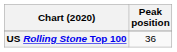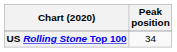 <table class="wikitable sortable plainrowheaders" style="text-align:center">
 <tr>
 <th>Chart (2020)</th>
 <th>Peak<br>position</th>
 </tr>
 <tr>
 </tr>
 <tr>
 </tr>
 <tr>
 </tr>
 <tr>
 <th scope="row">US <a href='#'><em>Rolling Stone</em> Top 100</a></th>
-<td>36</td>
+<td>34</td>
 </tr>
 </table>
